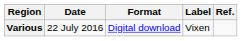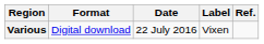 <table class="wikitable sortable plainrowheaders">
 <tr>
 <th scope="col">Region</th>
+<th scope="col">Format</th>
 <th scope="col">Date</th>
-<th scope="col">Format</th>
 <th scope="col">Label</th>
 <th scope="col">Ref.</th>
 </tr>
 <tr>
 <th scope="row">Various</th>
+<td><a href='#'>Digital download</a></td>
 <td>22 July 2016</td>
-<td><a href='#'>Digital download</a></td>
 <td>Vixen</td>
 <td></td>
 </tr>
 </table>
